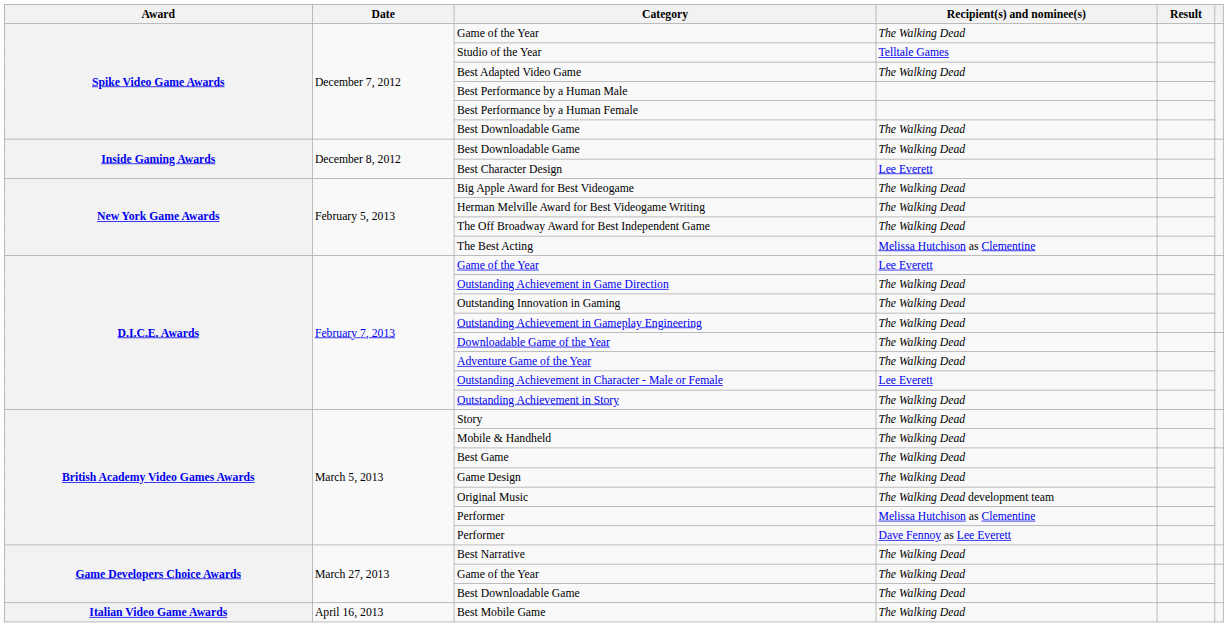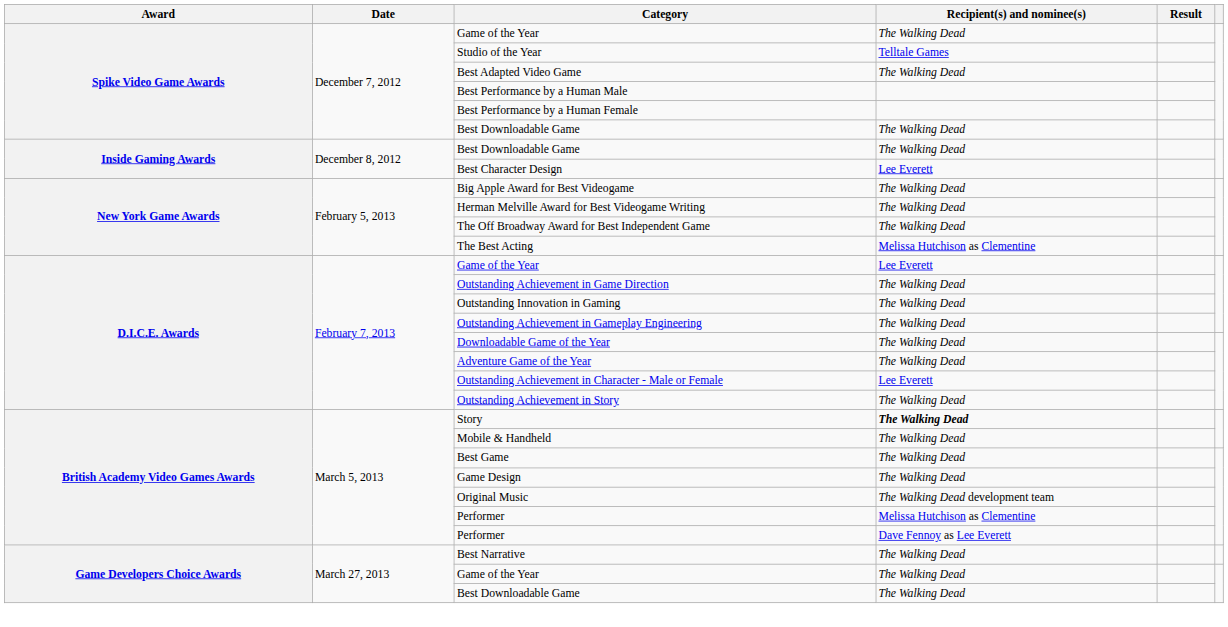 <table class="wikitable plainrowheaders sortable" style="font-size: 95%; width: 100%;">
 <tr>
 <th scope="col">Award</th>
 <th scope="col">Date</th>
 <th scope="col">Category</th>
 <th scope="col">Recipient(s) and nominee(s)</th>
 <th scope="col">Result</th>
 <th scope="col" class="unsortable"></th>
 </tr>
 <tr>
 <th scope="row" rowspan="6"><a href='#'>Spike Video Game Awards</a></th>
 <td rowspan="6">December 7, 2012</td>
 <td>Game of the Year</td>
 <td><em>The Walking Dead</em></td>
 <td></td>
 <td align="center" rowspan="6"></td>
 </tr>
 <tr>
 <td>Studio of the Year</td>
 <td><a href='#'>Telltale Games</a></td>
 <td></td>
 </tr>
 <tr>
 <td>Best Adapted Video Game</td>
 <td><em>The Walking Dead</em></td>
 <td></td>
 </tr>
 <tr>
 <td>Best Performance by a Human Male</td>
 <td></td>
 <td></td>
 </tr>
 <tr>
 <td>Best Performance by a Human Female</td>
 <td></td>
 <td></td>
 </tr>
 <tr>
 <td>Best Downloadable Game</td>
 <td><em>The Walking Dead</em></td>
 <td></td>
 </tr>
 <tr>
 <th rowspan="2" scope="row"><a href='#'>Inside Gaming Awards</a></th>
 <td rowspan="2">December 8, 2012</td>
 <td>Best Downloadable Game</td>
 <td><em>The Walking Dead</em></td>
 <td></td>
 <td align="center" rowspan="2"></td>
 </tr>
 <tr>
 <td>Best Character Design</td>
 <td><a href='#'>Lee Everett</a></td>
 <td></td>
 </tr>
 <tr>
 <th rowspan="4" scope="row"><a href='#'>New York Game Awards</a></th>
 <td rowspan="4">February 5, 2013</td>
 <td>Big Apple Award for Best Videogame</td>
 <td><em>The Walking Dead</em></td>
 <td></td>
 <td align="center" rowspan="4"></td>
 </tr>
 <tr>
 <td>Herman Melville Award for Best Videogame Writing</td>
 <td><em>The Walking Dead</em></td>
 <td></td>
 </tr>
 <tr>
 <td>The Off Broadway Award for Best Independent Game</td>
 <td><em>The Walking Dead</em></td>
 <td></td>
 </tr>
 <tr>
 <td>The Best Acting</td>
 <td><a href='#'>Melissa Hutchison</a> as <a href='#'>Clementine</a></td>
 <td></td>
 </tr>
 <tr>
 <th rowspan="8" scope="row"><a href='#'>D.I.C.E. Awards</a></th>
 <td rowspan="8"><a href='#'>February 7, 2013</a></td>
 <td><a href='#'>Game of the Year</a></td>
 <td><a href='#'>Lee Everett</a></td>
 <td></td>
 <td align="center" rowspan="4"></td>
 </tr>
 <tr>
 <td><a href='#'>Outstanding Achievement in Game Direction</a></td>
 <td><em>The Walking Dead</em></td>
 <td></td>
 </tr>
 <tr>
 <td>Outstanding Innovation in Gaming</td>
 <td><em>The Walking Dead</em></td>
 <td></td>
 </tr>
 <tr>
 <td><a href='#'>Outstanding Achievement in Gameplay Engineering</a></td>
 <td><em>The Walking Dead</em></td>
 <td></td>
 </tr>
 <tr>
 <td><a href='#'>Downloadable Game of the Year</a></td>
 <td><em>The Walking Dead</em></td>
 <td></td>
 <td align="center" rowspan="4"></td>
 </tr>
 <tr>
 <td><a href='#'>Adventure Game of the Year</a></td>
 <td><em>The Walking Dead</em></td>
 <td></td>
 </tr>
 <tr>
 <td><a href='#'>Outstanding Achievement in Character - Male or Female</a></td>
 <td><a href='#'>Lee Everett</a></td>
 <td></td>
 </tr>
 <tr>
 <td><a href='#'>Outstanding Achievement in Story</a></td>
 <td><em>The Walking Dead</em></td>
 <td></td>
 </tr>
 <tr>
 <th rowspan="7" scope="row"><a href='#'>British Academy Video Games Awards</a></th>
 <td rowspan="7">March 5, 2013</td>
 <td>Story</td>
-<td><em>The Walking Dead</em></td>
+<td><strong><em>The Walking Dead</em></strong></td>
 <td></td>
 <td align="center" rowspan="2"></td>
 </tr>
 <tr>
 <td>Mobile & Handheld</td>
 <td><em>The Walking Dead</em></td>
 <td></td>
 </tr>
 <tr>
 <td>Best Game</td>
 <td><em>The Walking Dead</em></td>
 <td></td>
 <td align="center" rowspan="5"></td>
 </tr>
 <tr>
 <td>Game Design</td>
 <td><em>The Walking Dead</em></td>
 <td></td>
 </tr>
 <tr>
 <td>Original Music</td>
 <td><em>The Walking Dead</em> development team</td>
 <td></td>
 </tr>
 <tr>
 <td>Performer</td>
 <td><a href='#'>Melissa Hutchison</a> as <a href='#'>Clementine</a></td>
 <td></td>
 </tr>
 <tr>
 <td>Performer</td>
 <td><a href='#'>Dave Fennoy</a> as <a href='#'>Lee Everett</a></td>
 <td></td>
 </tr>
 <tr>
 <th rowspan="3" scope="row"><a href='#'>Game Developers Choice Awards</a></th>
 <td rowspan="3">March 27, 2013</td>
 <td>Best Narrative</td>
 <td><em>The Walking Dead</em></td>
 <td></td>
 <td align="center"></td>
 </tr>
 <tr>
 <td>Game of the Year</td>
 <td><em>The Walking Dead</em></td>
 <td></td>
 <td align="center" rowspan="2"></td>
 </tr>
 <tr>
 <td>Best Downloadable Game</td>
 <td><em>The Walking Dead</em></td>
 <td></td>
 </tr>
-<tr>
-<th scope="row"><a href='#'>Italian Video Game Awards</a></th>
-<td>April 16, 2013</td>
-<td>Best Mobile Game</td>
-<td><em>The Walking Dead</em></td>
-<td></td>
-<td align="center"></td>
-</tr>
 </table>
